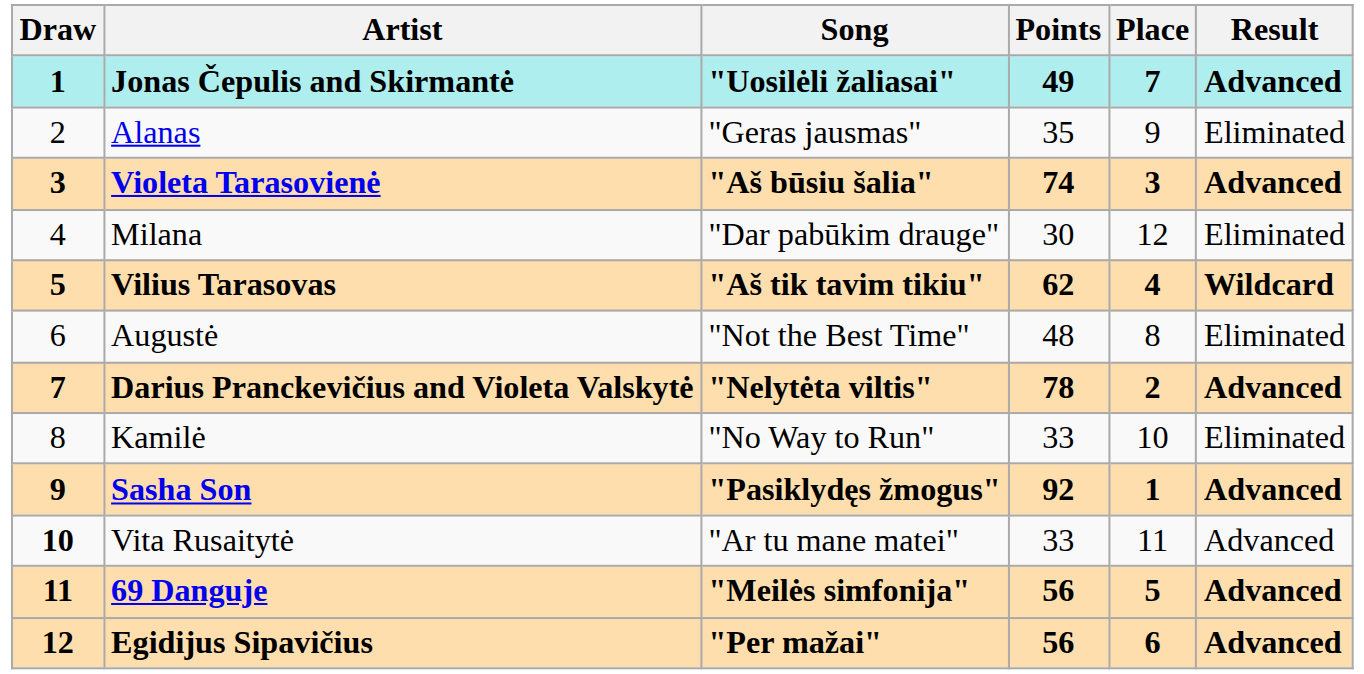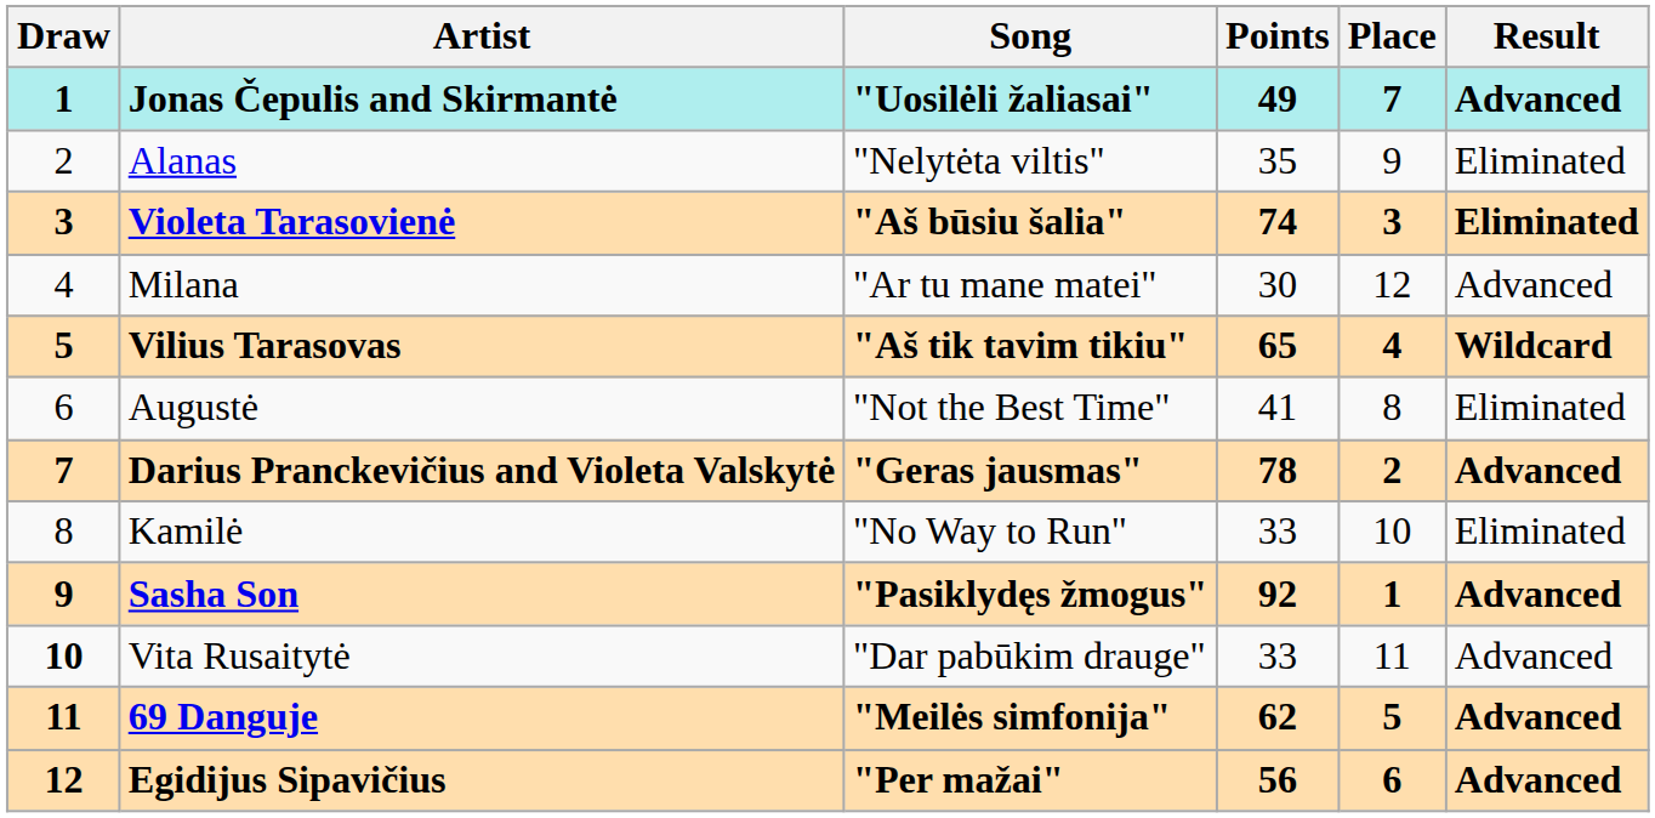 <table class="sortable wikitable" style="margin: 1em auto 1em auto; text-align:center">
 <tr>
 <th>Draw</th>
 <th>Artist</th>
 <th>Song</th>
 <th>Points</th>
 <th>Place</th>
 <th>Result</th>
 </tr>
 <tr style="font-weight:bold; background:paleturquoise;">
 <td>1</td>
 <td align="left">Jonas Čepulis and Skirmantė</td>
 <td align="left">"Uosilėli žaliasai"</td>
 <td>49</td>
 <td>7</td>
 <td align="left">Advanced</td>
 </tr>
 <tr>
 <td>2</td>
 <td align="left"><a href='#'>Alanas</a></td>
-<td align="left">"Geras jausmas"</td>
+<td align="left">"Nelytėta viltis"</td>
 <td>35</td>
 <td>9</td>
 <td align="left">Eliminated</td>
 </tr>
 <tr style="font-weight:bold; background:navajowhite;">
 <td>3</td>
 <td align="left"><a href='#'>Violeta Tarasovienė</a></td>
 <td align="left">"Aš būsiu šalia"</td>
 <td>74</td>
 <td>3</td>
-<td align="left">Advanced</td>
+<td align="left">Eliminated</td>
 </tr>
 <tr>
 <td>4</td>
 <td align="left">Milana</td>
-<td align="left">"Dar pabūkim drauge"</td>
+<td align="left">"Ar tu mane matei"</td>
 <td>30</td>
 <td>12</td>
-<td align="left">Eliminated</td>
+<td align="left">Advanced</td>
 </tr>
 <tr style="font-weight:bold; background:navajowhite;">
 <td>5</td>
 <td align="left">Vilius Tarasovas</td>
 <td align="left">"Aš tik tavim tikiu"</td>
-<td>62</td>
+<td>65</td>
 <td>4</td>
 <td align="left">Wildcard</td>
 </tr>
 <tr>
 <td>6</td>
 <td align="left">Augustė</td>
 <td align="left">"Not the Best Time"</td>
-<td>48</td>
+<td>41</td>
 <td>8</td>
 <td align="left">Eliminated</td>
 </tr>
 <tr style="font-weight:bold; background:navajowhite;">
 <td>7</td>
 <td align="left">Darius Pranckevičius and Violeta Valskytė</td>
-<td align="left">"Nelytėta viltis"</td>
+<td align="left">"Geras jausmas"</td>
 <td>78</td>
 <td>2</td>
 <td align="left">Advanced</td>
 </tr>
 <tr>
 <td>8</td>
 <td align="left">Kamilė</td>
 <td align="left">"No Way to Run"</td>
 <td>33</td>
 <td>10</td>
 <td align="left">Eliminated</td>
 </tr>
 <tr style="font-weight:bold; background:navajowhite;">
 <td>9</td>
 <td align="left"><a href='#'>Sasha Son</a></td>
 <td align="left">"Pasiklydęs žmogus"</td>
 <td>92</td>
 <td>1</td>
 <td align="left">Advanced</td>
 </tr>
 <tr>
 <td><strong>10</strong></td>
 <td align="left">Vita Rusaitytė</td>
-<td align="left">"Ar tu mane matei"</td>
+<td align="left">"Dar pabūkim drauge"</td>
 <td>33</td>
 <td>11</td>
 <td align="left">Advanced</td>
 </tr>
 <tr style="font-weight:bold; background:navajowhite;">
 <td>11</td>
 <td align="left"><a href='#'>69 Danguje</a></td>
 <td align="left">"Meilės simfonija"</td>
-<td>56</td>
+<td>62</td>
 <td>5</td>
 <td align="left">Advanced</td>
 </tr>
 <tr style="font-weight:bold; background:navajowhite;">
 <td>12</td>
 <td align="left">Egidijus Sipavičius</td>
 <td align="left">"Per mažai"</td>
 <td>56</td>
 <td>6</td>
 <td align="left">Advanced</td>
 </tr>
 </table>
